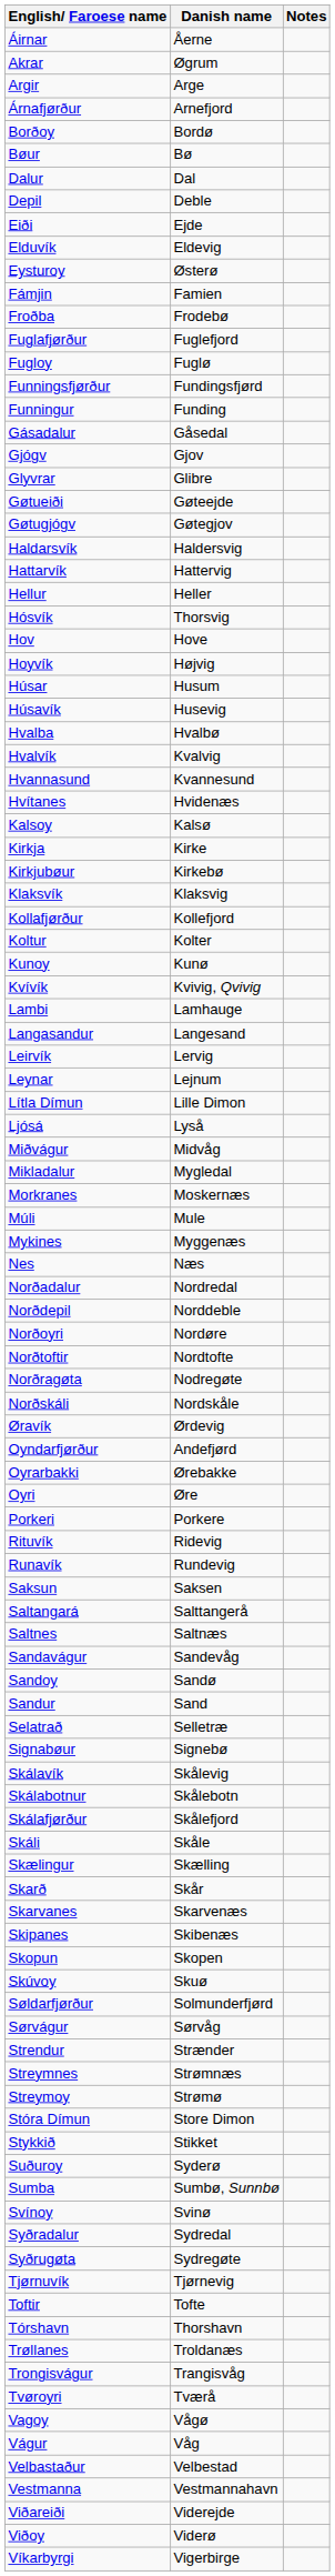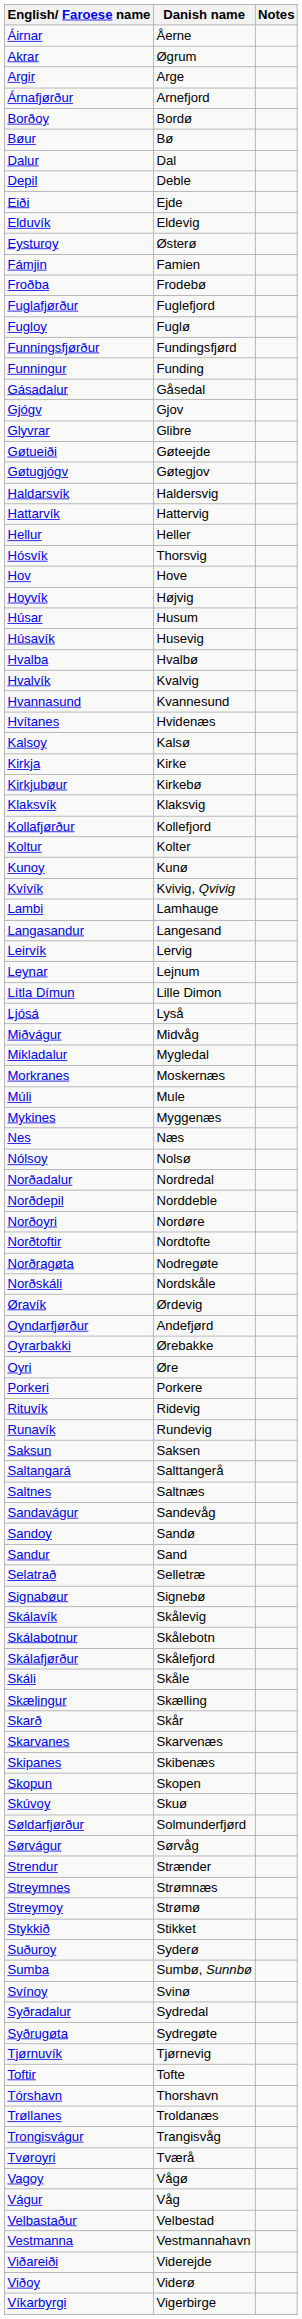 <table class="wikitable sortable mw-collapsible">
 <tr>
 <th>English/ <a href='#'>Faroese</a> name</th>
 <th>Danish name</th>
 <th>Notes</th>
 </tr>
 <tr>
 <td><a href='#'>Áirnar</a></td>
 <td>Åerne</td>
 <td></td>
 </tr>
 <tr>
 <td><a href='#'>Akrar</a></td>
 <td>Øgrum</td>
 <td></td>
 </tr>
 <tr>
 <td><a href='#'>Argir</a></td>
 <td>Arge</td>
 <td></td>
 </tr>
 <tr>
 <td><a href='#'>Árnafjørður</a></td>
 <td>Arnefjord</td>
 <td></td>
 </tr>
 <tr>
 <td><a href='#'>Borðoy</a></td>
 <td>Bordø</td>
 <td></td>
 </tr>
 <tr>
 <td><a href='#'>Bøur</a></td>
 <td>Bø</td>
 <td></td>
 </tr>
 <tr>
 <td><a href='#'>Dalur</a></td>
 <td>Dal</td>
 <td></td>
 </tr>
 <tr>
 <td><a href='#'>Depil</a></td>
 <td>Deble</td>
 <td></td>
 </tr>
 <tr>
 <td><a href='#'>Eiði</a></td>
 <td>Ejde</td>
 <td></td>
 </tr>
 <tr>
 <td><a href='#'>Elduvík</a></td>
 <td>Eldevig</td>
 <td></td>
 </tr>
 <tr>
 <td><a href='#'>Eysturoy</a></td>
 <td>Østerø</td>
 <td></td>
 </tr>
 <tr>
 <td><a href='#'>Fámjin</a></td>
 <td>Famien</td>
 <td></td>
 </tr>
 <tr>
 <td><a href='#'>Froðba</a></td>
 <td>Frodebø</td>
 <td></td>
 </tr>
 <tr>
 <td><a href='#'>Fuglafjørður</a></td>
 <td>Fuglefjord</td>
 <td></td>
 </tr>
 <tr>
 <td><a href='#'>Fugloy</a></td>
 <td>Fuglø</td>
 <td></td>
 </tr>
 <tr>
 <td><a href='#'>Funningsfjørður</a></td>
 <td>Fundingsfjørd</td>
 <td></td>
 </tr>
 <tr>
 <td><a href='#'>Funningur</a></td>
 <td>Funding</td>
 <td></td>
 </tr>
 <tr>
 <td><a href='#'>Gásadalur</a></td>
 <td>Gåsedal</td>
 <td></td>
 </tr>
 <tr>
 <td><a href='#'>Gjógv</a></td>
 <td>Gjov</td>
 <td></td>
 </tr>
 <tr>
 <td><a href='#'>Glyvrar</a></td>
 <td>Glibre</td>
 <td></td>
 </tr>
 <tr>
 <td><a href='#'>Gøtueiði</a></td>
 <td>Gøteejde</td>
 <td></td>
 </tr>
 <tr>
 <td><a href='#'>Gøtugjógv</a></td>
 <td>Gøtegjov</td>
 <td></td>
 </tr>
 <tr>
 <td><a href='#'>Haldarsvík</a></td>
 <td>Haldersvig</td>
 <td></td>
 </tr>
 <tr>
 <td><a href='#'>Hattarvík</a></td>
 <td>Hattervig</td>
 <td></td>
 </tr>
 <tr>
 <td><a href='#'>Hellur</a></td>
 <td>Heller</td>
 <td></td>
 </tr>
 <tr>
 <td><a href='#'>Hósvík</a></td>
 <td>Thorsvig</td>
 <td></td>
 </tr>
 <tr>
 <td><a href='#'>Hov</a></td>
 <td>Hove</td>
 <td></td>
 </tr>
 <tr>
 <td><a href='#'>Hoyvík</a></td>
 <td>Højvig</td>
 <td></td>
 </tr>
 <tr>
 <td><a href='#'>Húsar</a></td>
 <td>Husum</td>
 <td></td>
 </tr>
 <tr>
 <td><a href='#'>Húsavík</a></td>
 <td>Husevig</td>
 <td></td>
 </tr>
 <tr>
 <td><a href='#'>Hvalba</a></td>
 <td>Hvalbø</td>
 <td></td>
 </tr>
 <tr>
 <td><a href='#'>Hvalvík</a></td>
 <td>Kvalvig</td>
 <td></td>
 </tr>
 <tr>
 <td><a href='#'>Hvannasund</a></td>
 <td>Kvannesund</td>
 <td></td>
 </tr>
 <tr>
 <td><a href='#'>Hvítanes</a></td>
 <td>Hvidenæs</td>
 <td></td>
 </tr>
 <tr>
 <td><a href='#'>Kalsoy</a></td>
 <td>Kalsø</td>
 <td></td>
 </tr>
 <tr>
 <td><a href='#'>Kirkja</a></td>
 <td>Kirke</td>
 <td></td>
 </tr>
 <tr>
 <td><a href='#'>Kirkjubøur</a></td>
 <td>Kirkebø</td>
 <td></td>
 </tr>
 <tr>
 <td><a href='#'>Klaksvík</a></td>
 <td>Klaksvig</td>
 <td></td>
 </tr>
 <tr>
 <td><a href='#'>Kollafjørður</a></td>
 <td>Kollefjord</td>
 <td></td>
 </tr>
 <tr>
 <td><a href='#'>Koltur</a></td>
 <td>Kolter</td>
 <td></td>
 </tr>
 <tr>
 <td><a href='#'>Kunoy</a></td>
 <td>Kunø</td>
 <td></td>
 </tr>
 <tr>
 <td><a href='#'>Kvívík</a></td>
 <td>Kvivig, <em>Qvivig</em></td>
 <td></td>
 </tr>
 <tr>
 <td><a href='#'>Lambi</a></td>
 <td>Lamhauge</td>
 <td></td>
 </tr>
 <tr>
 <td><a href='#'>Langasandur</a></td>
 <td>Langesand</td>
 <td></td>
 </tr>
 <tr>
 <td><a href='#'>Leirvík</a></td>
 <td>Lervig</td>
 <td></td>
 </tr>
 <tr>
 <td><a href='#'>Leynar</a></td>
 <td>Lejnum</td>
 <td></td>
 </tr>
 <tr>
 <td><a href='#'>Lítla Dímun</a></td>
 <td>Lille Dimon</td>
 <td></td>
 </tr>
 <tr>
 <td><a href='#'>Ljósá</a></td>
 <td>Lyså</td>
 <td></td>
 </tr>
 <tr>
 <td><a href='#'>Miðvágur</a></td>
 <td>Midvåg</td>
 <td></td>
 </tr>
 <tr>
 <td><a href='#'>Mikladalur</a></td>
 <td>Mygledal</td>
 <td></td>
 </tr>
 <tr>
 <td><a href='#'>Morkranes</a></td>
 <td>Moskernæs</td>
 <td></td>
 </tr>
 <tr>
 <td><a href='#'>Múli</a></td>
 <td>Mule</td>
 <td></td>
 </tr>
 <tr>
 <td><a href='#'>Mykines</a></td>
 <td>Myggenæs</td>
 <td></td>
 </tr>
 <tr>
 <td><a href='#'>Nes</a></td>
 <td>Næs</td>
 <td></td>
 </tr>
 <tr>
+<td><a href='#'>Nólsoy</a></td>
+<td>Nolsø</td>
+<td></td>
+</tr>
+<tr>
 <td><a href='#'>Norðadalur</a></td>
 <td>Nordredal</td>
 <td></td>
 </tr>
 <tr>
 <td><a href='#'>Norðdepil</a></td>
 <td>Norddeble</td>
 <td></td>
 </tr>
 <tr>
 <td><a href='#'>Norðoyri</a></td>
 <td>Nordøre</td>
 <td></td>
 </tr>
 <tr>
 <td><a href='#'>Norðtoftir</a></td>
 <td>Nordtofte</td>
 <td></td>
 </tr>
 <tr>
 <td><a href='#'>Norðragøta</a></td>
 <td>Nodregøte</td>
 <td></td>
 </tr>
 <tr>
 <td><a href='#'>Norðskáli</a></td>
 <td>Nordskåle</td>
 <td></td>
 </tr>
 <tr>
 <td><a href='#'>Øravík</a></td>
 <td>Ørdevig</td>
 <td></td>
 </tr>
 <tr>
 <td><a href='#'>Oyndarfjørður</a></td>
 <td>Andefjørd</td>
 <td></td>
 </tr>
 <tr>
 <td><a href='#'>Oyrarbakki</a></td>
 <td>Ørebakke</td>
 <td></td>
 </tr>
 <tr>
 <td><a href='#'>Oyri</a></td>
 <td>Øre</td>
 <td></td>
 </tr>
 <tr>
 <td><a href='#'>Porkeri</a></td>
 <td>Porkere</td>
 <td></td>
 </tr>
 <tr>
 <td><a href='#'>Rituvík</a></td>
 <td>Ridevig</td>
 <td></td>
 </tr>
 <tr>
 <td><a href='#'>Runavík</a></td>
 <td>Rundevig</td>
 <td></td>
 </tr>
 <tr>
 <td><a href='#'>Saksun</a></td>
 <td>Saksen</td>
 <td></td>
 </tr>
 <tr>
 <td><a href='#'>Saltangará</a></td>
 <td>Salttangerå</td>
 <td></td>
 </tr>
 <tr>
 <td><a href='#'>Saltnes</a></td>
 <td>Saltnæs</td>
 <td></td>
 </tr>
 <tr>
 <td><a href='#'>Sandavágur</a></td>
 <td>Sandevåg</td>
 <td></td>
 </tr>
 <tr>
 <td><a href='#'>Sandoy</a></td>
 <td>Sandø</td>
 <td></td>
 </tr>
 <tr>
 <td><a href='#'>Sandur</a></td>
 <td>Sand</td>
 <td></td>
 </tr>
 <tr>
 <td><a href='#'>Selatrað</a></td>
 <td>Selletræ</td>
 <td></td>
 </tr>
 <tr>
 <td><a href='#'>Signabøur</a></td>
 <td>Signebø</td>
 <td></td>
 </tr>
 <tr>
 <td><a href='#'>Skálavík</a></td>
 <td>Skålevig</td>
 <td></td>
 </tr>
 <tr>
 <td><a href='#'>Skálabotnur</a></td>
 <td>Skålebotn</td>
 <td></td>
 </tr>
 <tr>
 <td><a href='#'>Skálafjørður</a></td>
 <td>Skålefjord</td>
 <td></td>
 </tr>
 <tr>
 <td><a href='#'>Skáli</a></td>
 <td>Skåle</td>
 <td></td>
 </tr>
 <tr>
 <td><a href='#'>Skælingur</a></td>
 <td>Skælling</td>
 <td></td>
 </tr>
 <tr>
 <td><a href='#'>Skarð</a></td>
 <td>Skår</td>
 <td></td>
 </tr>
 <tr>
 <td><a href='#'>Skarvanes</a></td>
 <td>Skarvenæs</td>
 <td></td>
 </tr>
 <tr>
 <td><a href='#'>Skipanes</a></td>
 <td>Skibenæs</td>
 <td></td>
 </tr>
 <tr>
 <td><a href='#'>Skopun</a></td>
 <td>Skopen</td>
 <td></td>
 </tr>
 <tr>
 <td><a href='#'>Skúvoy</a></td>
 <td>Skuø</td>
 <td></td>
 </tr>
 <tr>
 <td><a href='#'>Søldarfjørður</a></td>
 <td>Solmunderfjørd</td>
 <td></td>
 </tr>
 <tr>
 <td><a href='#'>Sørvágur</a></td>
 <td>Sørvåg</td>
 <td></td>
 </tr>
 <tr>
 <td><a href='#'>Strendur</a></td>
 <td>Strænder</td>
 <td></td>
 </tr>
 <tr>
 <td><a href='#'>Streymnes</a></td>
 <td>Strømnæs</td>
 <td></td>
 </tr>
 <tr>
 <td><a href='#'>Streymoy</a></td>
 <td>Strømø</td>
 <td></td>
 </tr>
 <tr>
-<td><a href='#'>Stóra Dímun</a></td>
-<td>Store Dimon</td>
-<td></td>
-</tr>
-<tr>
 <td><a href='#'>Stykkið</a></td>
 <td>Stikket</td>
 <td></td>
 </tr>
 <tr>
 <td><a href='#'>Suðuroy</a></td>
 <td>Syderø</td>
 <td></td>
 </tr>
 <tr>
 <td><a href='#'>Sumba</a></td>
 <td>Sumbø, <em>Sunnbø</em></td>
 <td></td>
 </tr>
 <tr>
 <td><a href='#'>Svínoy</a></td>
 <td>Svinø</td>
 <td></td>
 </tr>
 <tr>
 <td><a href='#'>Syðradalur</a></td>
 <td>Sydredal</td>
 <td></td>
 </tr>
 <tr>
 <td><a href='#'>Syðrugøta</a></td>
 <td>Sydregøte</td>
 <td></td>
 </tr>
 <tr>
 <td><a href='#'>Tjørnuvík</a></td>
 <td>Tjørnevig</td>
 <td></td>
 </tr>
 <tr>
 <td><a href='#'>Toftir</a></td>
 <td>Tofte</td>
 <td></td>
 </tr>
 <tr>
 <td><a href='#'>Tórshavn</a></td>
 <td>Thorshavn</td>
 <td></td>
 </tr>
 <tr>
 <td><a href='#'>Trøllanes</a></td>
 <td>Troldanæs</td>
 <td></td>
 </tr>
 <tr>
 <td><a href='#'>Trongisvágur</a></td>
 <td>Trangisvåg</td>
 <td></td>
 </tr>
 <tr>
 <td><a href='#'>Tvøroyri</a></td>
 <td>Tværå</td>
 <td></td>
 </tr>
 <tr>
 <td><a href='#'>Vagoy</a></td>
 <td>Vågø</td>
 <td></td>
 </tr>
 <tr>
 <td><a href='#'>Vágur</a></td>
 <td>Våg</td>
 <td></td>
 </tr>
 <tr>
 <td><a href='#'>Velbastaður</a></td>
 <td>Velbestad</td>
 <td></td>
 </tr>
 <tr>
 <td><a href='#'>Vestmanna</a></td>
 <td>Vestmannahavn</td>
 <td></td>
 </tr>
 <tr>
 <td><a href='#'>Viðareiði</a></td>
 <td>Viderejde</td>
 <td></td>
 </tr>
 <tr>
 <td><a href='#'>Viðoy</a></td>
 <td>Viderø</td>
 <td></td>
 </tr>
 <tr>
 <td><a href='#'>Víkarbyrgi</a></td>
 <td>Vigerbirge</td>
 <td></td>
 </tr>
 </table>
